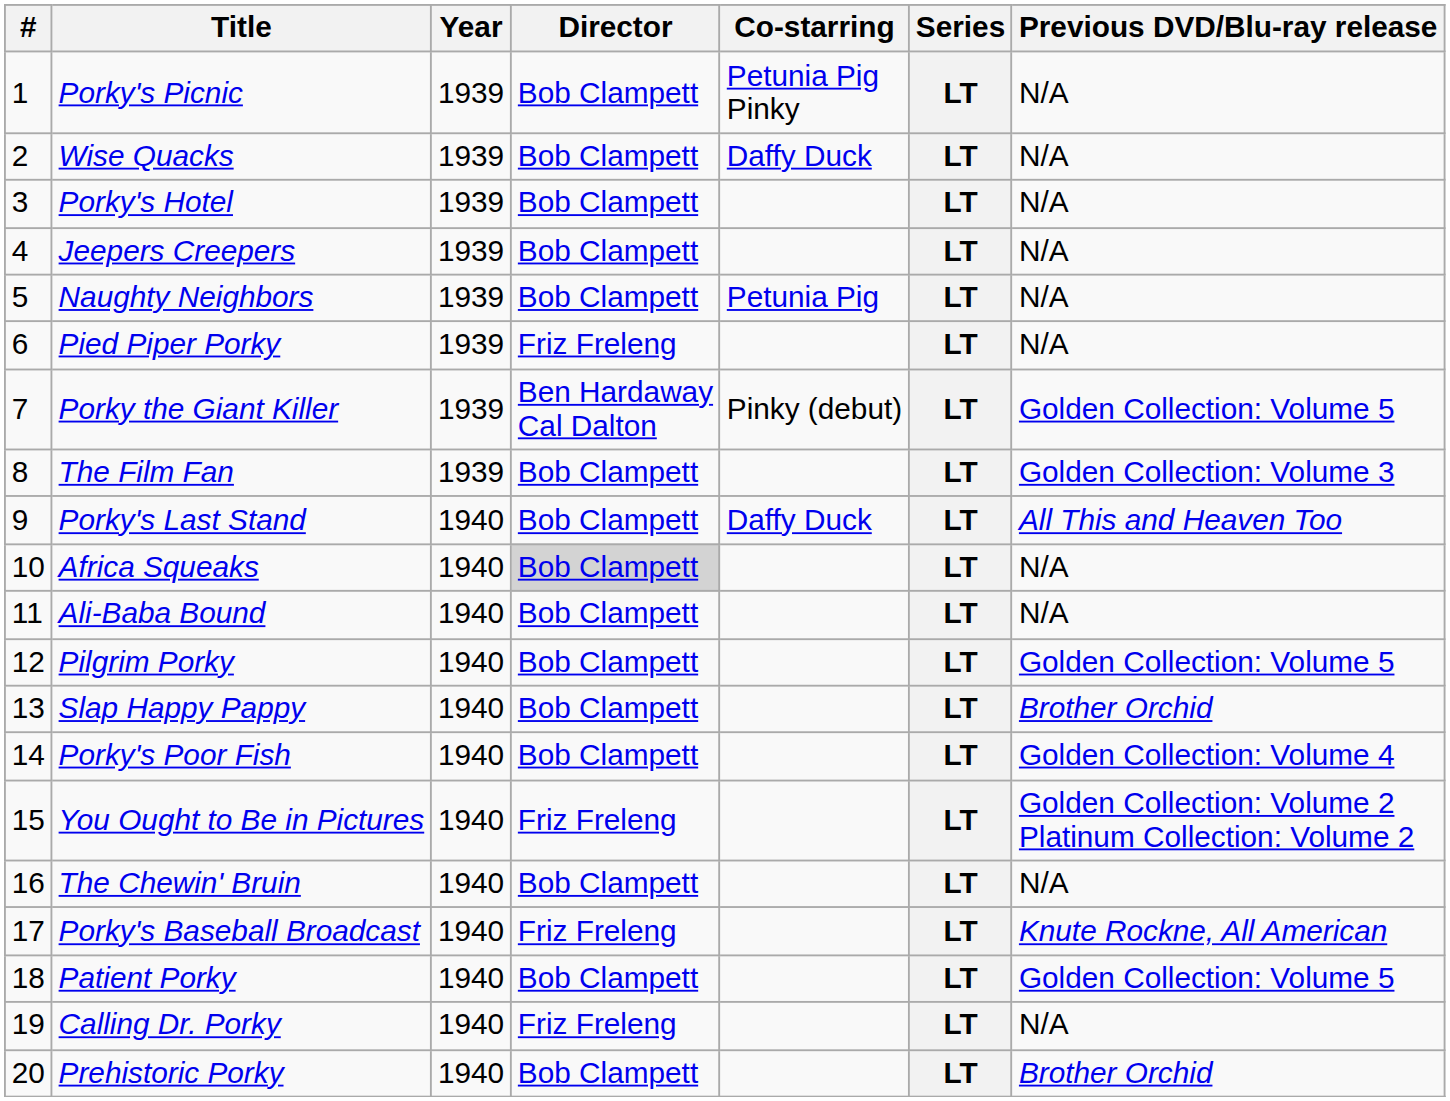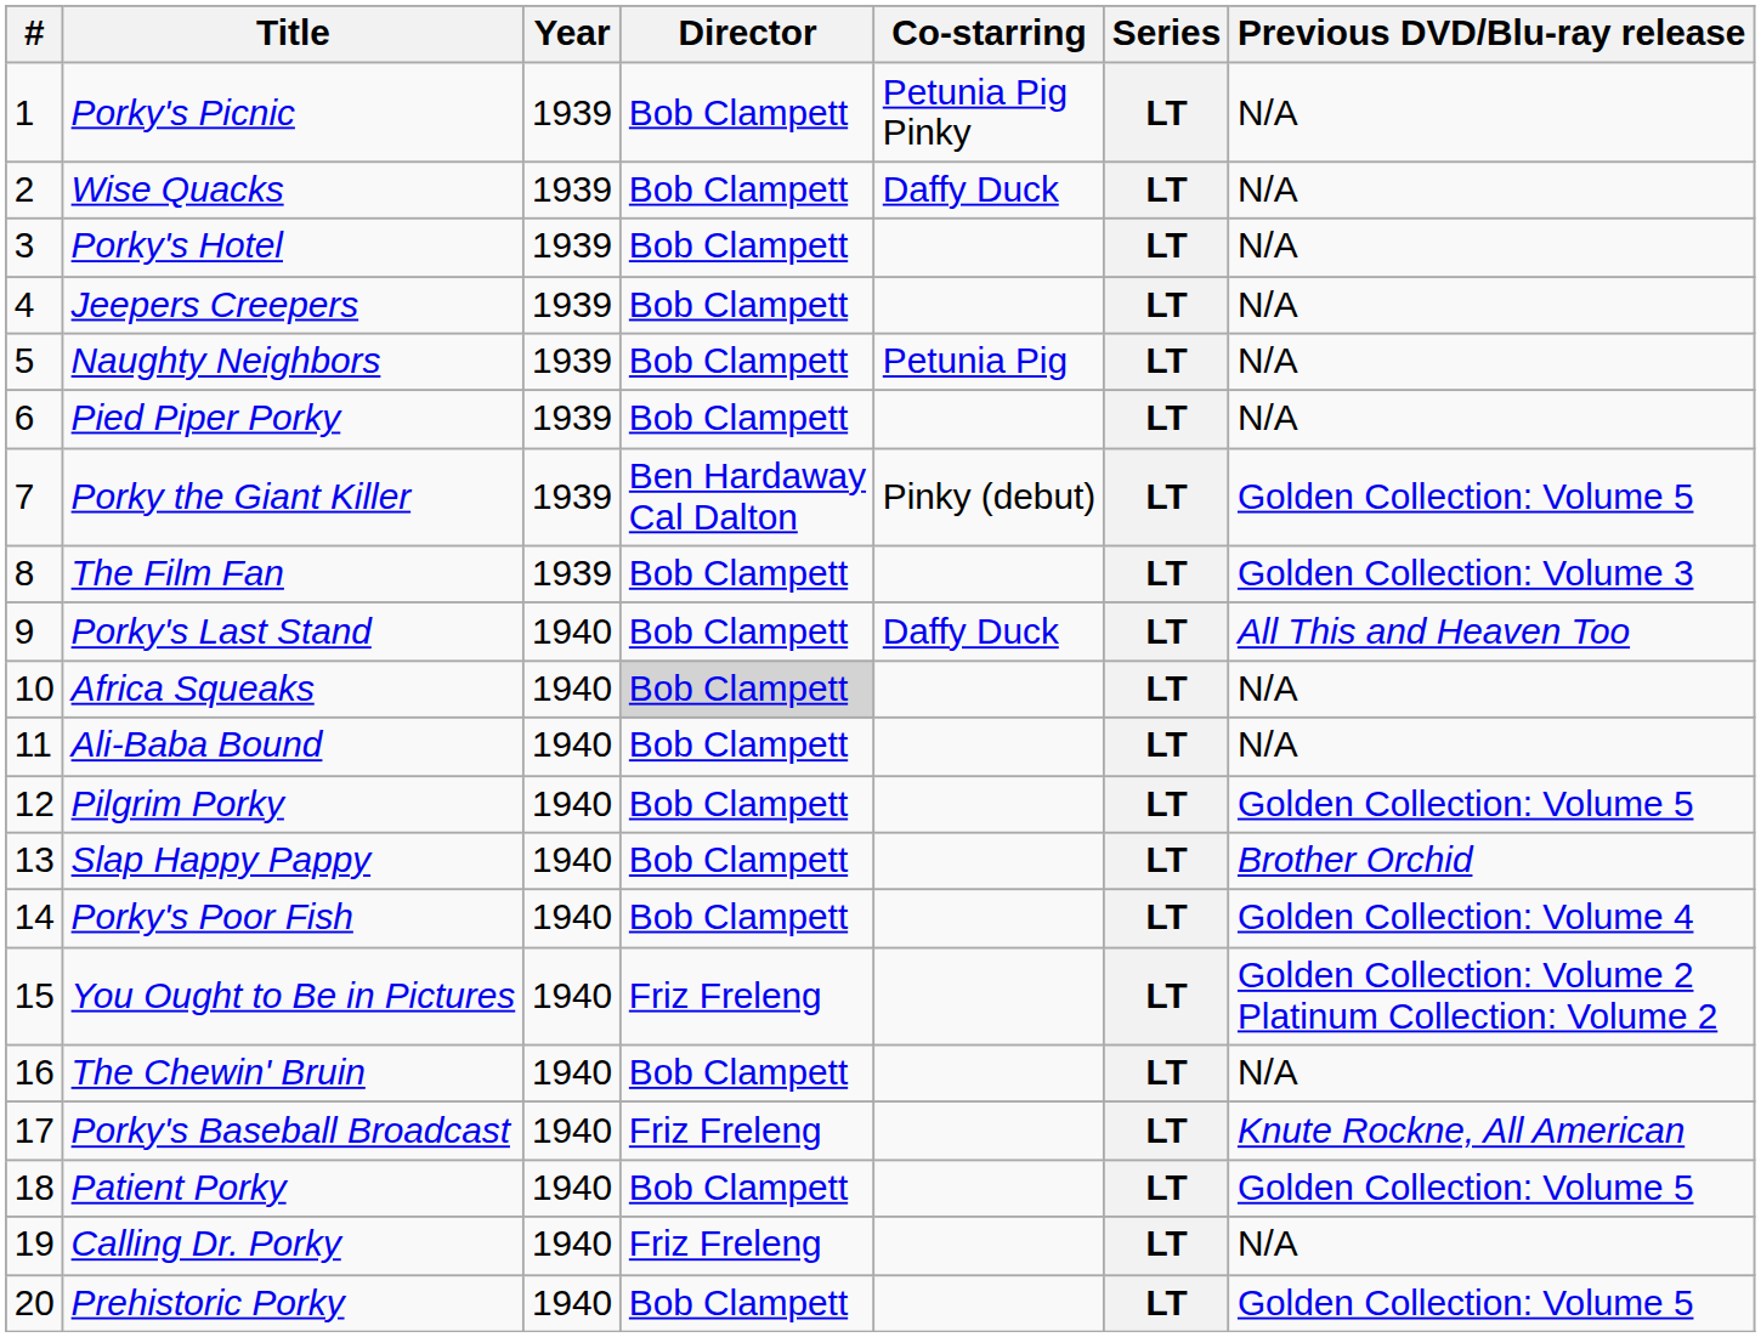 <table class="wikitable sortable">
 <tr>
 <th>#</th>
 <th>Title</th>
 <th>Year</th>
 <th>Director</th>
 <th>Co-starring</th>
 <th>Series</th>
 <th>Previous DVD/Blu-ray release</th>
 </tr>
 <tr>
 <td>1</td>
 <td><em><a href='#'>Porky's Picnic</a></em></td>
 <td>1939</td>
 <td><a href='#'>Bob Clampett</a></td>
 <td><a href='#'>Petunia Pig</a><br>Pinky</td>
 <th>LT</th>
 <td>N/A</td>
 </tr>
 <tr>
 <td>2</td>
 <td><em><a href='#'>Wise Quacks</a></em></td>
 <td>1939</td>
 <td><a href='#'>Bob Clampett</a></td>
 <td><a href='#'>Daffy Duck</a></td>
 <th>LT</th>
 <td>N/A</td>
 </tr>
 <tr>
 <td>3</td>
 <td><em><a href='#'>Porky's Hotel</a></em></td>
 <td>1939</td>
 <td><a href='#'>Bob Clampett</a></td>
 <td></td>
 <th>LT</th>
 <td>N/A</td>
 </tr>
 <tr>
 <td>4</td>
 <td><em><a href='#'>Jeepers Creepers</a></em></td>
 <td>1939</td>
 <td><a href='#'>Bob Clampett</a></td>
 <td></td>
 <th>LT</th>
 <td>N/A</td>
 </tr>
 <tr>
 <td>5</td>
 <td><em><a href='#'>Naughty Neighbors</a></em> </td>
 <td>1939</td>
 <td><a href='#'>Bob Clampett</a></td>
 <td><a href='#'>Petunia Pig</a></td>
 <th>LT</th>
 <td>N/A</td>
 </tr>
 <tr>
 <td>6</td>
 <td><em><a href='#'>Pied Piper Porky</a></em></td>
 <td>1939</td>
-<td><a href='#'>Friz Freleng</a></td>
+<td><a href='#'>Bob Clampett</a></td>
 <td></td>
 <th>LT</th>
 <td>N/A</td>
 </tr>
 <tr>
 <td>7</td>
 <td><em><a href='#'>Porky the Giant Killer</a></em> </td>
 <td>1939</td>
 <td><a href='#'>Ben Hardaway</a><br><a href='#'>Cal Dalton</a></td>
 <td>Pinky (debut)</td>
 <th>LT</th>
 <td><a href='#'>Golden Collection: Volume 5</a></td>
 </tr>
 <tr>
 <td>8</td>
 <td><em><a href='#'>The Film Fan</a></em></td>
 <td>1939</td>
 <td><a href='#'>Bob Clampett</a></td>
 <td></td>
 <th>LT</th>
 <td><a href='#'>Golden Collection: Volume 3</a></td>
 </tr>
 <tr>
 <td>9</td>
 <td><em><a href='#'>Porky's Last Stand</a></em></td>
 <td>1940</td>
 <td><a href='#'>Bob Clampett</a></td>
 <td><a href='#'>Daffy Duck</a></td>
 <th>LT</th>
 <td><em><a href='#'>All This and Heaven Too</a></em></td>
 </tr>
 <tr>
 <td>10</td>
 <td><em><a href='#'>Africa Squeaks</a></em></td>
 <td>1940</td>
 <td style="background: lightgrey;"><a href='#'>Bob Clampett</a></td>
 <td></td>
 <th>LT</th>
 <td>N/A</td>
 </tr>
 <tr>
 <td>11</td>
 <td><em><a href='#'>Ali-Baba Bound</a></em> </td>
 <td>1940</td>
 <td><a href='#'>Bob Clampett</a></td>
 <td></td>
 <th>LT</th>
 <td>N/A</td>
 </tr>
 <tr>
 <td>12</td>
 <td><em><a href='#'>Pilgrim Porky</a></em></td>
 <td>1940</td>
 <td><a href='#'>Bob Clampett</a></td>
 <td></td>
 <th>LT</th>
 <td><a href='#'>Golden Collection: Volume 5</a></td>
 </tr>
 <tr>
 <td>13</td>
 <td><em><a href='#'>Slap Happy Pappy</a></em> </td>
 <td>1940</td>
 <td><a href='#'>Bob Clampett</a></td>
 <td></td>
 <th>LT</th>
 <td><em><a href='#'>Brother Orchid</a></em></td>
 </tr>
 <tr>
 <td>14</td>
 <td><em><a href='#'>Porky's Poor Fish</a></em></td>
 <td>1940</td>
 <td><a href='#'>Bob Clampett</a></td>
 <td></td>
 <th>LT</th>
 <td><a href='#'>Golden Collection: Volume 4</a></td>
 </tr>
 <tr>
 <td>15</td>
 <td><em><a href='#'>You Ought to Be in Pictures</a></em></td>
 <td>1940</td>
 <td><a href='#'>Friz Freleng</a></td>
 <td></td>
 <th>LT</th>
 <td><a href='#'>Golden Collection: Volume 2</a><br><a href='#'>Platinum Collection: Volume 2</a></td>
 </tr>
 <tr>
 <td>16</td>
 <td><em><a href='#'>The Chewin' Bruin</a></em></td>
 <td>1940</td>
 <td><a href='#'>Bob Clampett</a></td>
 <td></td>
 <th>LT</th>
 <td>N/A</td>
 </tr>
 <tr>
 <td>17</td>
 <td><em><a href='#'>Porky's Baseball Broadcast</a></em></td>
 <td>1940</td>
 <td><a href='#'>Friz Freleng</a></td>
 <td></td>
 <th>LT</th>
 <td><em><a href='#'>Knute Rockne, All American</a></em></td>
 </tr>
 <tr>
 <td>18</td>
 <td><em><a href='#'>Patient Porky</a></em> </td>
 <td>1940</td>
 <td><a href='#'>Bob Clampett</a></td>
 <td></td>
 <th>LT</th>
 <td><a href='#'>Golden Collection: Volume 5</a></td>
 </tr>
 <tr>
 <td>19</td>
 <td><em><a href='#'>Calling Dr. Porky</a></em> </td>
 <td>1940</td>
 <td><a href='#'>Friz Freleng</a></td>
 <td></td>
 <th>LT</th>
 <td>N/A</td>
 </tr>
 <tr>
 <td>20</td>
 <td><em><a href='#'>Prehistoric Porky</a></em></td>
 <td>1940</td>
 <td><a href='#'>Bob Clampett</a></td>
 <td></td>
 <th>LT</th>
-<td><em><a href='#'>Brother Orchid</a></em></td>
+<td><a href='#'>Golden Collection: Volume 5</a></td>
 </tr>
 <tr>
 </tr>
 </table>
